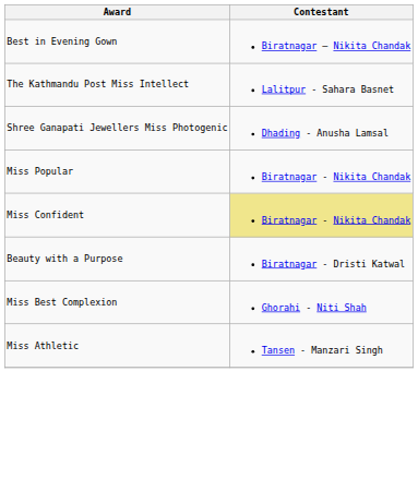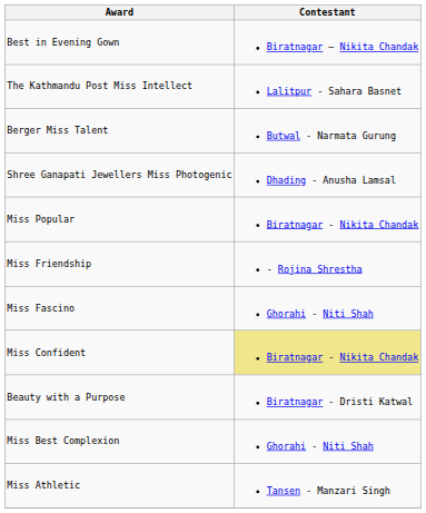 <table class="wikitable sortable unsortable" style="font-size: 95%">
 <tr>
 <th>Award</th>
 <th>Contestant</th>
 </tr>
 <tr>
 <td>Best in Evening Gown</td>
 <td><br><ul><li> <a href='#'>Biratnagar</a> – <a href='#'>Nikita Chandak</a></li></ul></td>
 </tr>
 <tr>
 <td>The Kathmandu Post Miss Intellect</td>
 <td><br><ul><li> <a href='#'>Lalitpur</a> - Sahara Basnet</li></ul></td>
 </tr>
 <tr>
+<td>Berger Miss Talent</td>
+<td><br><ul><li> <a href='#'>Butwal</a> - Narmata Gurung</li></ul></td>
+</tr>
+<tr>
 <td>Shree Ganapati Jewellers Miss Photogenic</td>
 <td><br><ul><li> <a href='#'>Dhading</a> - Anusha Lamsal</li></ul></td>
 </tr>
 <tr>
 <td>Miss Popular</td>
 <td><br><ul><li> <a href='#'>Biratnagar</a> - <a href='#'>Nikita Chandak</a></li></ul></td>
+</tr>
+<tr>
+<td>Miss Friendship</td>
+<td><br><ul><li> - <a href='#'>Rojina Shrestha</a></li></ul></td>
+</tr>
+<tr>
+<td>Miss Fascino</td>
+<td><br><ul><li> <a href='#'>Ghorahi</a> - <a href='#'>Niti Shah</a></li></ul></td>
 </tr>
 <tr>
 <td>Miss Confident</td>
 <td style="background: khaki;"><br><ul><li> <a href='#'>Biratnagar</a> - <a href='#'>Nikita Chandak</a></li></ul></td>
 </tr>
 <tr>
 <td>Beauty with a Purpose</td>
 <td><br><ul><li> <a href='#'>Biratnagar</a> - Dristi Katwal</li></ul></td>
 </tr>
 <tr>
 <td>Miss Best Complexion</td>
 <td><br><ul><li> <a href='#'>Ghorahi</a> - <a href='#'>Niti Shah</a></li></ul></td>
 </tr>
 <tr>
 <td>Miss Athletic</td>
 <td><br><ul><li> <a href='#'>Tansen</a> - Manzari Singh</li></ul></td>
 </tr>
 <tr>
 </tr>
 </table>
